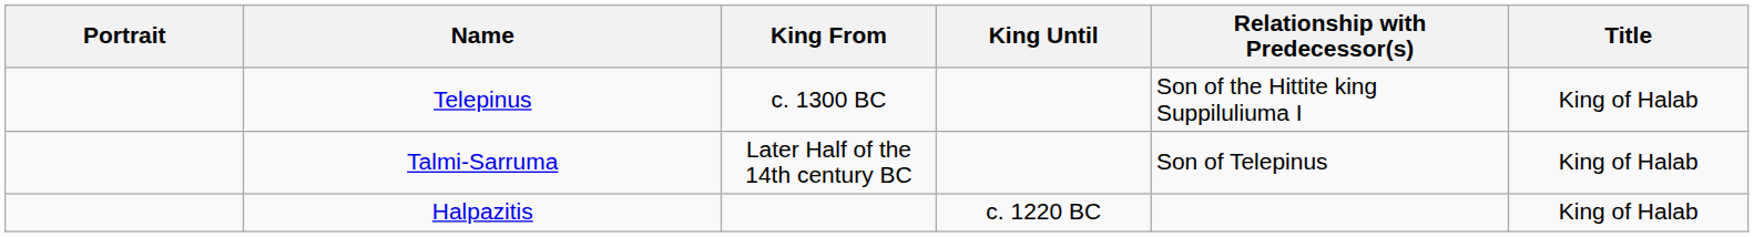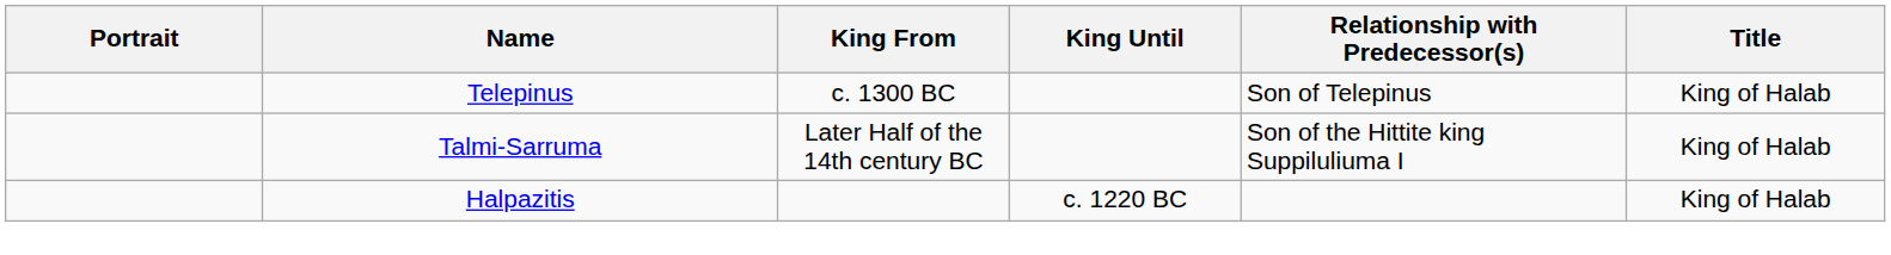 <table width=95% class="wikitable">
 <tr>
 <th width=10%>Portrait</th>
 <th width=20%>Name</th>
 <th width=9%>King From</th>
 <th width=9%>King Until</th>
 <th width=15%>Relationship with Predecessor(s)</th>
 <th width=10%>Title</th>
 </tr>
 <tr>
 <td align="center"></td>
 <td align="center"><a href='#'>Telepinus</a></td>
 <td align="center">c. 1300 BC</td>
 <td align="center"></td>
-<td>Son of the Hittite king Suppiluliuma I</td>
+<td>Son of Telepinus</td>
 <td align="center">King of Halab</td>
 </tr>
 <tr>
 <td align="center"></td>
 <td align="center"><a href='#'>Talmi-Sarruma</a></td>
 <td align="center">Later Half of the 14th century BC</td>
 <td align="center"></td>
-<td>Son of Telepinus</td>
+<td>Son of the Hittite king Suppiluliuma I</td>
 <td align="center">King of Halab</td>
 </tr>
 <tr>
 <td align="center"></td>
 <td align="center"><a href='#'>Halpazitis</a></td>
 <td align="center"></td>
 <td align="center">c. 1220 BC</td>
 <td></td>
 <td align="center">King of Halab</td>
 </tr>
 </table>
